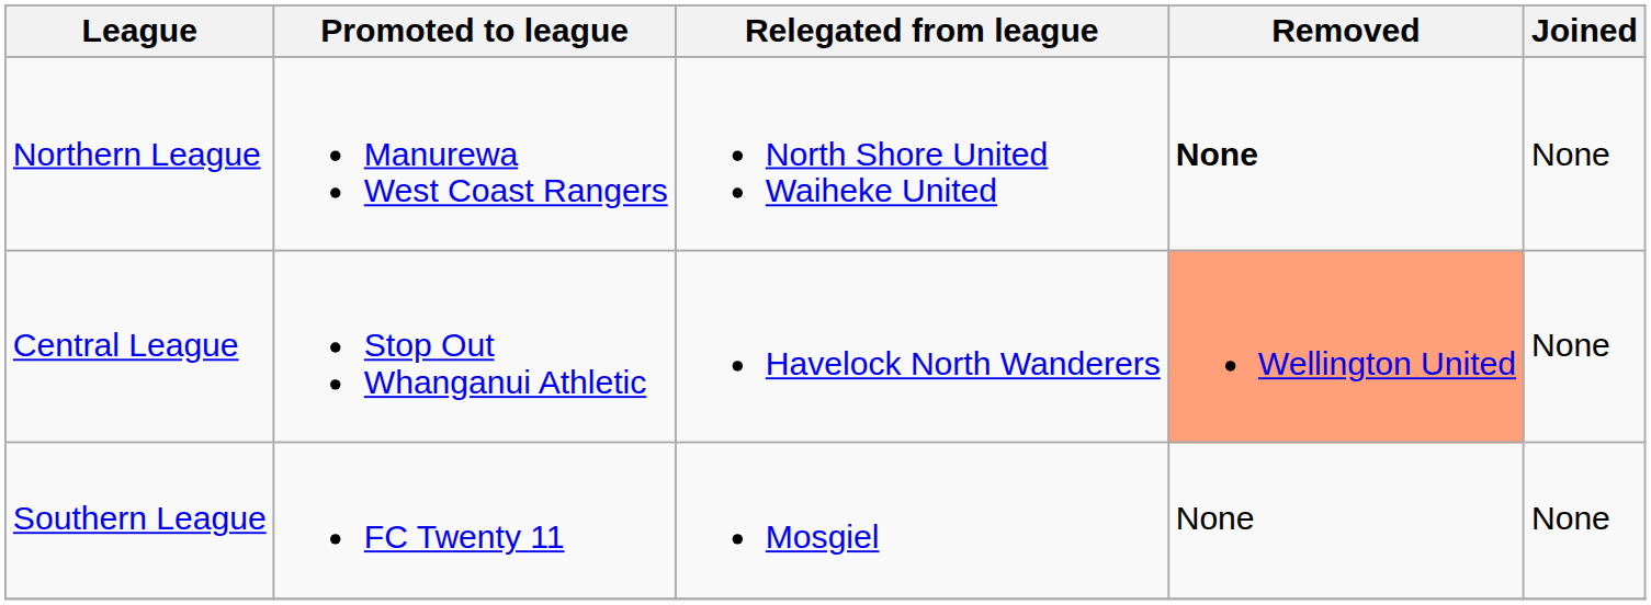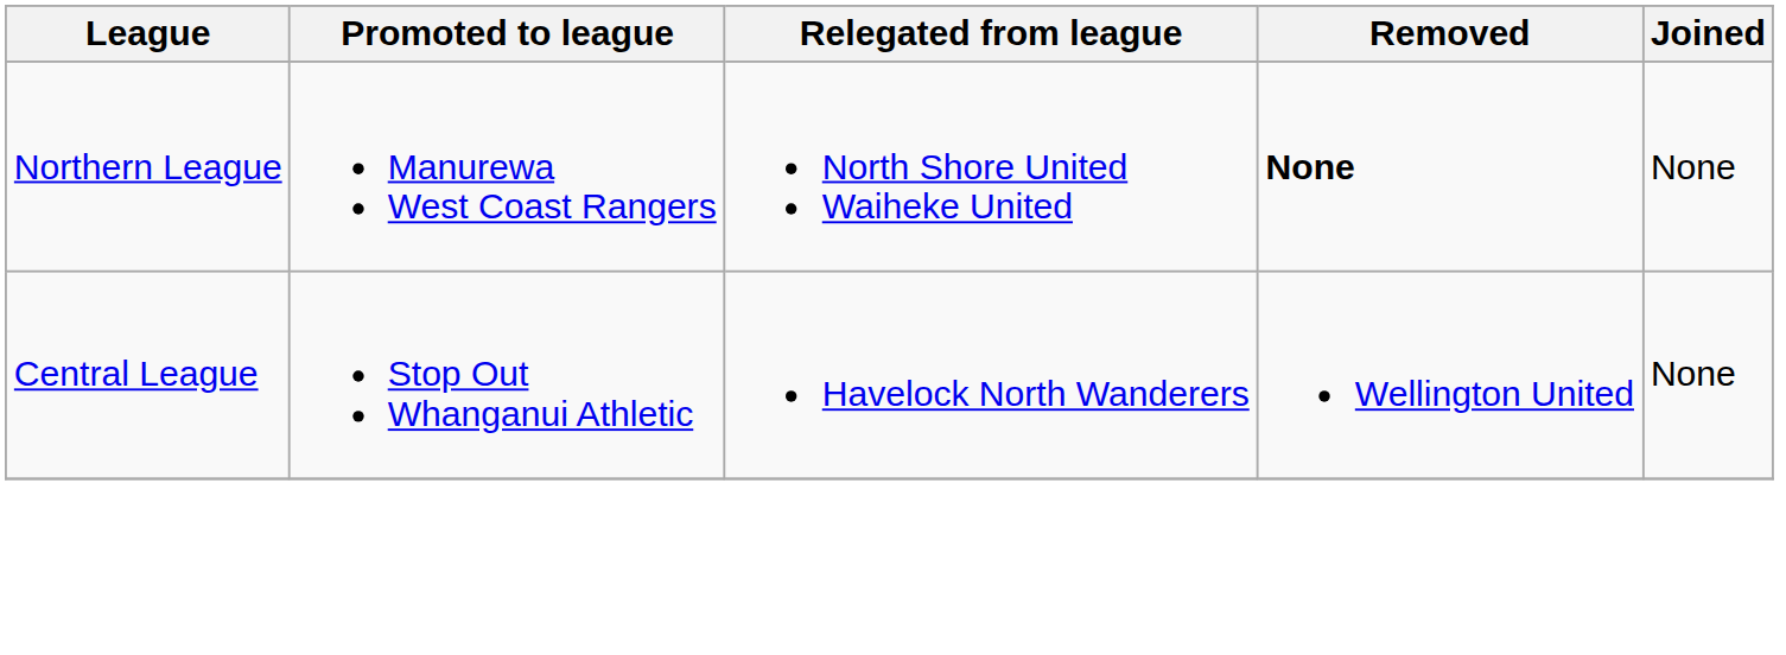 <table class="wikitable">
 <tr>
 <th>League</th>
 <th>Promoted to league</th>
 <th>Relegated from league</th>
 <th>Removed</th>
 <th>Joined</th>
 </tr>
 <tr>
 <td><a href='#'>Northern League</a></td>
 <td><br><ul><li><a href='#'>Manurewa</a></li><li><a href='#'>West Coast Rangers</a></li></ul></td>
 <td><br><ul><li><a href='#'>North Shore United</a></li><li><a href='#'>Waiheke United</a></li></ul></td>
 <td><strong>None</strong></td>
 <td>None</td>
 </tr>
 <tr>
 <td><a href='#'>Central League</a></td>
 <td><br><ul><li><a href='#'>Stop Out</a></li><li><a href='#'>Whanganui Athletic</a></li></ul></td>
 <td><br><ul><li><a href='#'>Havelock North Wanderers</a></li></ul></td>
-<td style="background: lightsalmon;"><br><ul><li><a href='#'>Wellington United</a></li></ul></td>
-<td>None</td>
-</tr>
-<tr>
-<td><a href='#'>Southern League</a></td>
-<td><br><ul><li><a href='#'>FC Twenty 11</a></li></ul></td>
-<td><br><ul><li><a href='#'>Mosgiel</a></li></ul></td>
-<td>None</td>
+<td><br><ul><li><a href='#'>Wellington United</a></li></ul></td>
 <td>None</td>
 </tr>
 <tr>
 </tr>
 </table>
